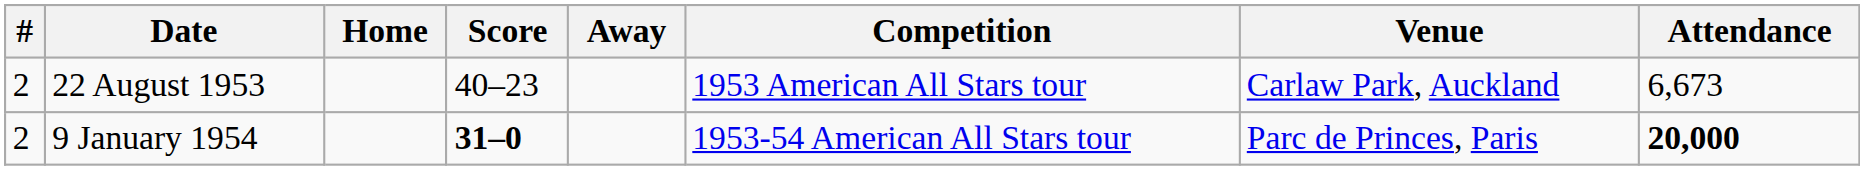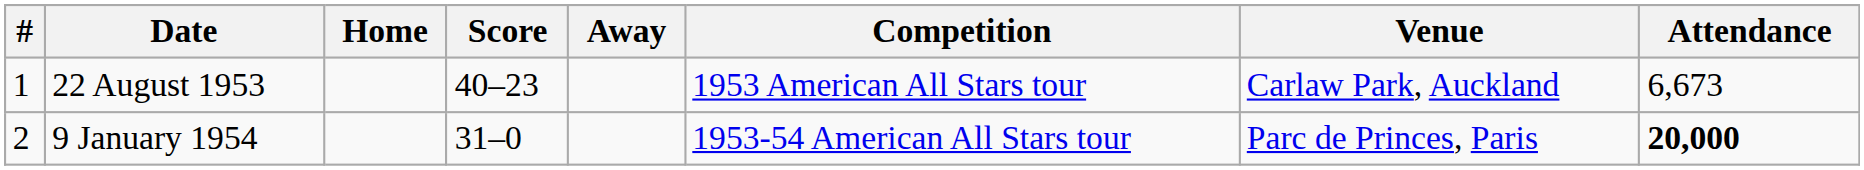 <table class="wikitable" width=100%>
 <tr bgcolor#bdb76b>
 <th>#</th>
 <th>Date</th>
 <th>Home</th>
 <th>Score</th>
 <th>Away</th>
 <th>Competition</th>
 <th>Venue</th>
 <th>Attendance</th>
 </tr>
 <tr>
-<td>2</td>
+<td>1</td>
 <td>22 August 1953</td>
 <td></td>
 <td>40–23</td>
 <td></td>
 <td><a href='#'>1953 American All Stars tour</a></td>
 <td> <a href='#'>Carlaw Park</a>, <a href='#'>Auckland</a></td>
 <td>6,673</td>
 </tr>
 <tr>
 <td>2</td>
 <td>9 January 1954</td>
 <td></td>
-<td><strong>31–0</strong></td>
+<td>31–0</td>
 <td></td>
 <td><a href='#'>1953-54 American All Stars tour</a></td>
 <td> <a href='#'>Parc de Princes</a>, <a href='#'>Paris</a></td>
 <td><strong>20,000</strong></td>
 </tr>
 </table>
